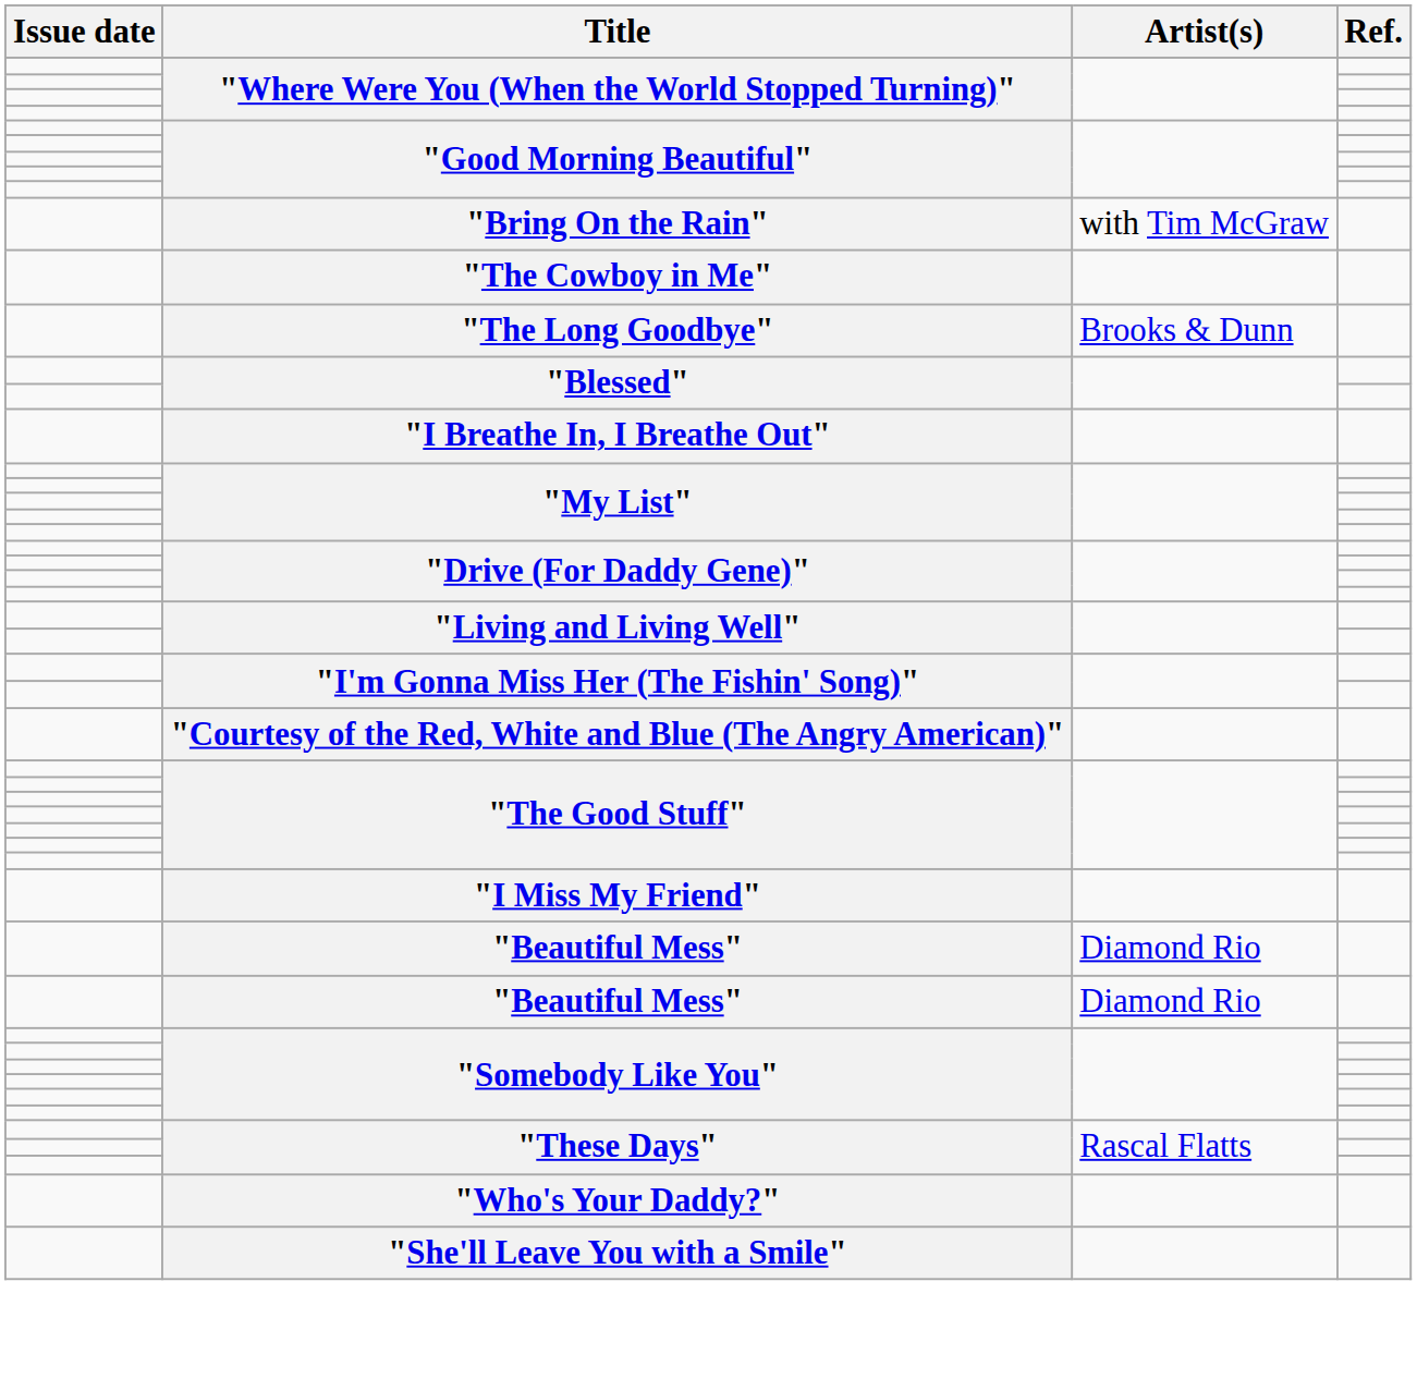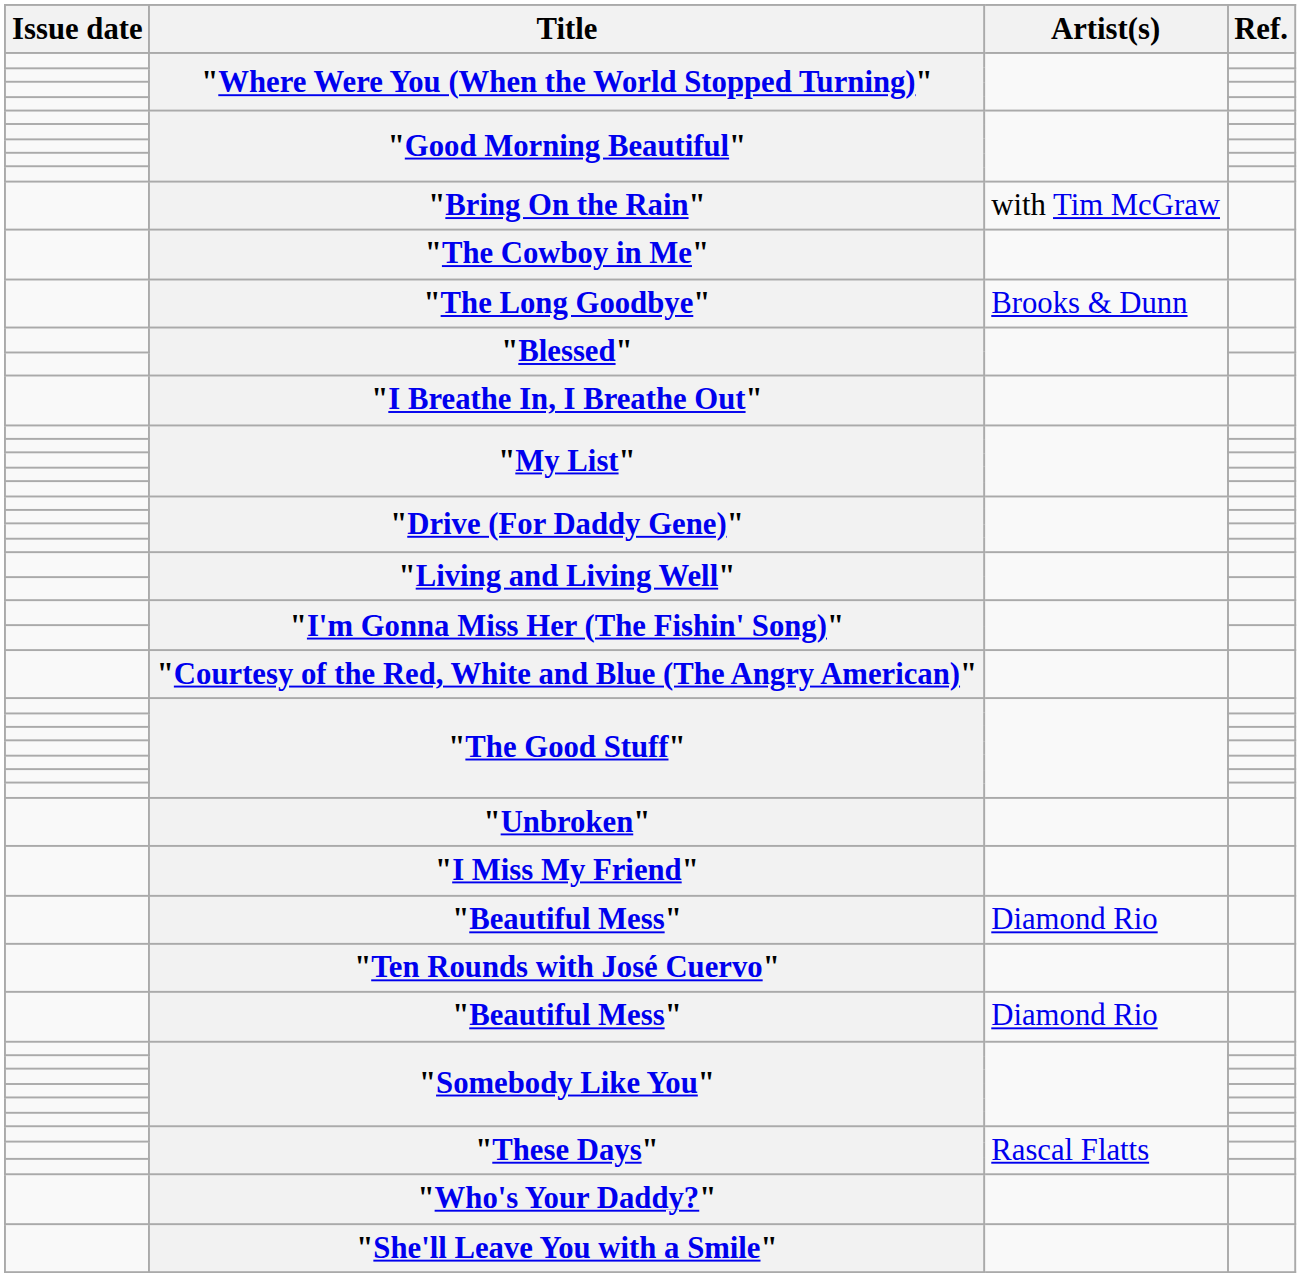 <table class="wikitable sortable plainrowheaders">
 <tr>
 <th scope=col>Issue date</th>
 <th scope=col>Title</th>
 <th scope=col>Artist(s)</th>
 <th scope=col class=unsortable>Ref.</th>
 </tr>
 <tr>
 <td></td>
 <th scope="row" rowspan=4>"<a href='#'>Where Were You (When the World Stopped Turning)</a>"</th>
 <td rowspan=4></td>
 <td align=center></td>
 </tr>
 <tr>
 <td></td>
 <td align=center></td>
 </tr>
 <tr>
 <td></td>
 <td align=center></td>
 </tr>
 <tr>
 <td></td>
 <td align=center></td>
 </tr>
 <tr>
 <td></td>
 <th scope="row" rowspan=5>"<a href='#'>Good Morning Beautiful</a>"</th>
 <td rowspan=5></td>
 <td align=center></td>
 </tr>
 <tr>
 <td></td>
 <td align=center></td>
 </tr>
 <tr>
 <td></td>
 <td align=center></td>
 </tr>
 <tr>
 <td></td>
 <td align=center></td>
 </tr>
 <tr>
 <td></td>
 <td align=center></td>
 </tr>
 <tr>
 <td></td>
 <th scope="row">"<a href='#'>Bring On the Rain</a>"</th>
 <td> with <a href='#'>Tim McGraw</a></td>
 <td align=center></td>
 </tr>
 <tr>
 <td></td>
 <th scope="row">"<a href='#'>The Cowboy in Me</a>"</th>
 <td></td>
 <td align=center></td>
 </tr>
 <tr>
 <td></td>
 <th scope="row">"<a href='#'>The Long Goodbye</a>"</th>
 <td><a href='#'>Brooks & Dunn</a></td>
 <td align=center></td>
 </tr>
 <tr>
 <td></td>
 <th scope="row"  rowspan=2>"<a href='#'>Blessed</a>"</th>
 <td rowspan=2></td>
 <td align=center></td>
 </tr>
 <tr>
 <td></td>
 <td align=center></td>
 </tr>
 <tr>
 <td></td>
 <th scope="row">"<a href='#'>I Breathe In, I Breathe Out</a>"</th>
 <td></td>
 <td align=center></td>
 </tr>
 <tr>
 <td></td>
 <th scope="row" rowspan=5>"<a href='#'>My List</a>"</th>
 <td rowspan=5></td>
 <td align=center></td>
 </tr>
 <tr>
 <td></td>
 <td align=center></td>
 </tr>
 <tr>
 <td></td>
 <td align=center></td>
 </tr>
 <tr>
 <td></td>
 <td align=center></td>
 </tr>
 <tr>
 <td></td>
 <td align=center></td>
 </tr>
 <tr>
 <td></td>
 <th scope="row" rowspan=4>"<a href='#'>Drive (For Daddy Gene)</a>"</th>
 <td rowspan=4></td>
 <td align=center></td>
 </tr>
 <tr>
 <td></td>
 <td align=center></td>
 </tr>
 <tr>
 <td></td>
 <td align=center></td>
 </tr>
 <tr>
 <td></td>
 <td align=center></td>
 </tr>
 <tr>
 <td></td>
 <th scope="row" rowspan=2>"<a href='#'>Living and Living Well</a>"</th>
 <td rowspan=2></td>
 <td align=center></td>
 </tr>
 <tr>
 <td></td>
 <td align=center></td>
 </tr>
 <tr>
 <td></td>
 <th scope="row" rowspan=2>"<a href='#'>I'm Gonna Miss Her (The Fishin' Song)</a>"</th>
 <td rowspan=2></td>
 <td align=center></td>
 </tr>
 <tr>
 <td></td>
 <td align=center></td>
 </tr>
 <tr>
 <td></td>
 <th scope="row">"<a href='#'>Courtesy of the Red, White and Blue (The Angry American)</a>"</th>
 <td></td>
 <td align=center></td>
 </tr>
 <tr>
 <td></td>
 <th scope="row" rowspan=7>"<a href='#'>The Good Stuff</a>"</th>
 <td rowspan=7></td>
 <td align=center></td>
 </tr>
 <tr>
 <td></td>
 <td align=center></td>
 </tr>
 <tr>
 <td></td>
 <td align=center></td>
 </tr>
 <tr>
 <td></td>
 <td align=center></td>
 </tr>
 <tr>
 <td></td>
 <td align=center></td>
 </tr>
 <tr>
 <td></td>
 <td align=center></td>
 </tr>
 <tr>
 <td></td>
 <td align=center></td>
 </tr>
 <tr>
 <td></td>
+<th scope="row">"<a href='#'>Unbroken</a>"</th>
+<td></td>
+<td align=center></td>
+</tr>
+<tr>
+<td></td>
 <th scope="row">"<a href='#'>I Miss My Friend</a>"</th>
 <td></td>
 <td align=center></td>
 </tr>
 <tr>
 <td></td>
 <th scope="row">"<a href='#'>Beautiful Mess</a>"</th>
 <td><a href='#'>Diamond Rio</a></td>
+<td align=center></td>
+</tr>
+<tr>
+<td></td>
+<th scope="row">"<a href='#'>Ten Rounds with José Cuervo</a>"</th>
+<td></td>
 <td align=center></td>
 </tr>
 <tr>
 <td></td>
 <th scope="row">"<a href='#'>Beautiful Mess</a>"</th>
 <td><a href='#'>Diamond Rio</a></td>
 <td align=center></td>
 </tr>
 <tr>
 <td></td>
 <th scope="row" rowspan=6>"<a href='#'>Somebody Like You</a>"</th>
 <td rowspan=6></td>
 <td align=center></td>
 </tr>
 <tr>
 <td></td>
 <td align=center></td>
 </tr>
 <tr>
 <td></td>
 <td align=center></td>
 </tr>
 <tr>
 <td></td>
 <td align=center></td>
 </tr>
 <tr>
 <td></td>
 <td align=center></td>
 </tr>
 <tr>
 <td></td>
 <td align=center></td>
 </tr>
 <tr>
 <td></td>
 <th scope="row" rowspan=3>"<a href='#'>These Days</a>"</th>
 <td rowspan=3><a href='#'>Rascal Flatts</a></td>
 <td align=center></td>
 </tr>
 <tr>
 <td></td>
 <td align=center></td>
 </tr>
 <tr>
 <td></td>
 <td align=center></td>
 </tr>
 <tr>
 <td></td>
 <th scope="row">"<a href='#'>Who's Your Daddy?</a>"</th>
 <td></td>
 <td align=center></td>
 </tr>
 <tr>
 <td></td>
 <th scope="row">"<a href='#'>She'll Leave You with a Smile</a>"</th>
 <td></td>
 <td align=center></td>
 </tr>
 </table>
